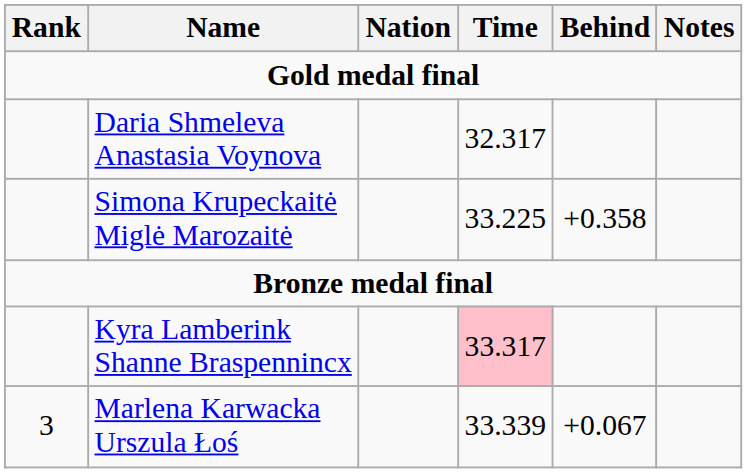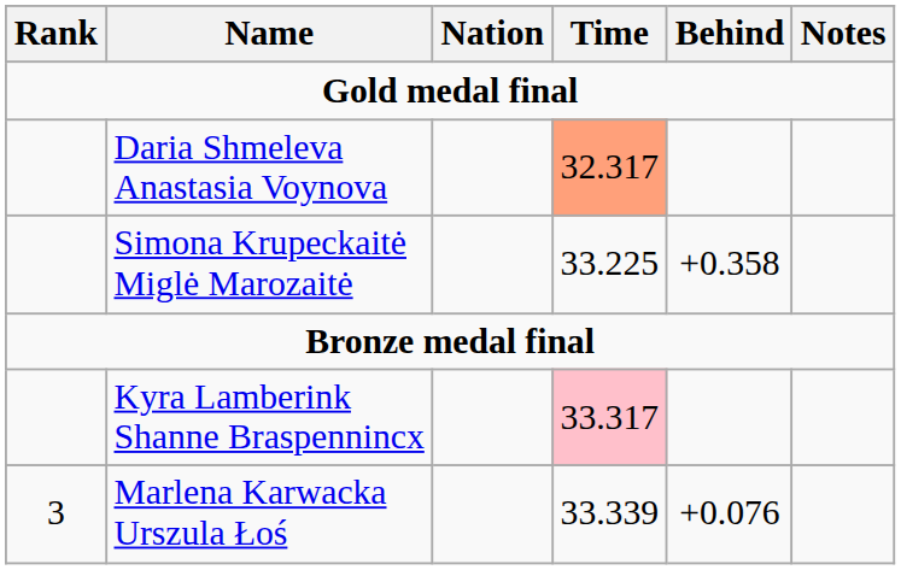 <table class="wikitable" style="text-align:center">
 <tr>
 <th>Rank</th>
 <th>Name</th>
 <th>Nation</th>
 <th>Time</th>
 <th>Behind</th>
 <th>Notes</th>
 </tr>
 <tr>
 <td colspan=6><strong>Gold medal final</strong></td>
 </tr>
 <tr>
 <td></td>
 <td align=left><a href='#'>Daria Shmeleva</a><br><a href='#'>Anastasia Voynova</a></td>
 <td align=left></td>
-<td>32.317</td>
+<td style="background: lightsalmon;">32.317</td>
 <td></td>
 <td></td>
 </tr>
 <tr>
 <td></td>
 <td align=left><a href='#'>Simona Krupeckaitė</a><br><a href='#'>Miglė Marozaitė</a></td>
 <td align=left></td>
 <td>33.225</td>
 <td>+0.358</td>
 <td></td>
 </tr>
 <tr>
 <td colspan=6><strong>Bronze medal final</strong></td>
 </tr>
 <tr>
 <td></td>
 <td align=left><a href='#'>Kyra Lamberink</a><br><a href='#'>Shanne Braspennincx</a></td>
 <td align=left></td>
 <td style="background: pink;">33.317</td>
 <td></td>
 <td></td>
 </tr>
 <tr>
 <td>3</td>
 <td align=left><a href='#'>Marlena Karwacka</a><br><a href='#'>Urszula Łoś</a></td>
 <td align=left></td>
 <td>33.339</td>
-<td>+0.067</td>
+<td>+0.076</td>
 <td></td>
 </tr>
 </table>
